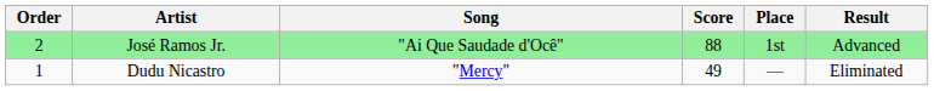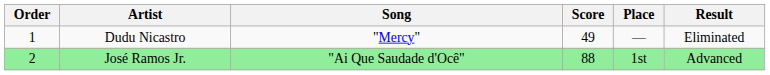 <table class="wikitable" style="text-align:center; width:70%;">
 <tr>
 <th scope="col" width="05%">Order</th>
 <th scope="col" width="17%">Artist</th>
 <th scope="col" width="33%">Song</th>
 <th scope="col" width="05%">Score</th>
 <th scope="col" width="05%">Place</th>
 <th scope="col" width="10%">Result</th>
 </tr>
+<tr>
+<td>1</td>
+<td>Dudu Nicastro</td>
+<td>"<a href='#'>Mercy</a>"</td>
+<td>49</td>
+<td>—</td>
+<td>Eliminated</td>
+</tr>
 <tr bgcolor=90EE9B>
 <td>2</td>
 <td>José Ramos Jr.</td>
 <td>"Ai Que Saudade d'Ocê"</td>
 <td>88</td>
 <td>1st</td>
 <td>Advanced</td>
 </tr>
-<tr>
-<td>1</td>
-<td>Dudu Nicastro</td>
-<td>"<a href='#'>Mercy</a>"</td>
-<td>49</td>
-<td>—</td>
-<td>Eliminated</td>
-</tr>
 </table>
